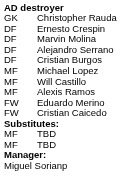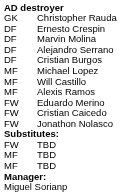 <table style="font-size: 90%" cellspacing="0" cellpadding="0">
 <tr>
 <td colspan="4"><strong>AD destroyer</strong></td>
 </tr>
 <tr>
 <th width="25"></th>
 <th width="25"></th>
 </tr>
 <tr>
 <td>GK</td>
 <td></td>
 <td> Christopher Rauda</td>
 </tr>
 <tr>
 <td>DF</td>
 <td></td>
 <td> Ernesto Crespin</td>
 </tr>
 <tr>
 <td>DF</td>
 <td></td>
 <td> Marvin Molina</td>
 </tr>
 <tr>
 <td>DF</td>
 <td></td>
 <td> Alejandro Serrano</td>
 </tr>
 <tr>
 <td>DF</td>
 <td></td>
 <td> Cristian Burgos</td>
 </tr>
 <tr>
 <td>MF</td>
 <td></td>
 <td> Michael Lopez</td>
 <td></td>
 <td></td>
 </tr>
 <tr>
 <td>MF</td>
 <td></td>
 <td> Will Castillo</td>
 </tr>
 <tr>
 <td>MF</td>
 <td></td>
 <td> Alexis Ramos</td>
 <td></td>
 <td></td>
 </tr>
 <tr>
 <td>FW</td>
 <td></td>
 <td> Eduardo Merino</td>
 </tr>
 <tr>
 <td>FW</td>
 <td></td>
 <td> Cristian Caicedo</td>
 </tr>
 <tr>
+<td>FW</td>
+<td></td>
+<td> Jonathon Nolasco</td>
+<td></td>
+<td></td>
+</tr>
+<tr>
 <td colspan=3><strong>Substitutes:</strong></td>
+</tr>
+<tr>
+<td>FW</td>
+<td></td>
+<td> TBD</td>
+<td></td>
+<td></td>
 </tr>
 <tr>
 <td>MF</td>
 <td></td>
 <td> TBD</td>
 <td></td>
 <td></td>
 </tr>
 <tr>
 <td>MF</td>
 <td></td>
 <td> TBD</td>
 <td></td>
 <td></td>
 </tr>
 <tr>
 <td colspan=3><strong>Manager:</strong></td>
 </tr>
 <tr>
 <td colspan=4> Miguel Sorianp</td>
 </tr>
 </table>
